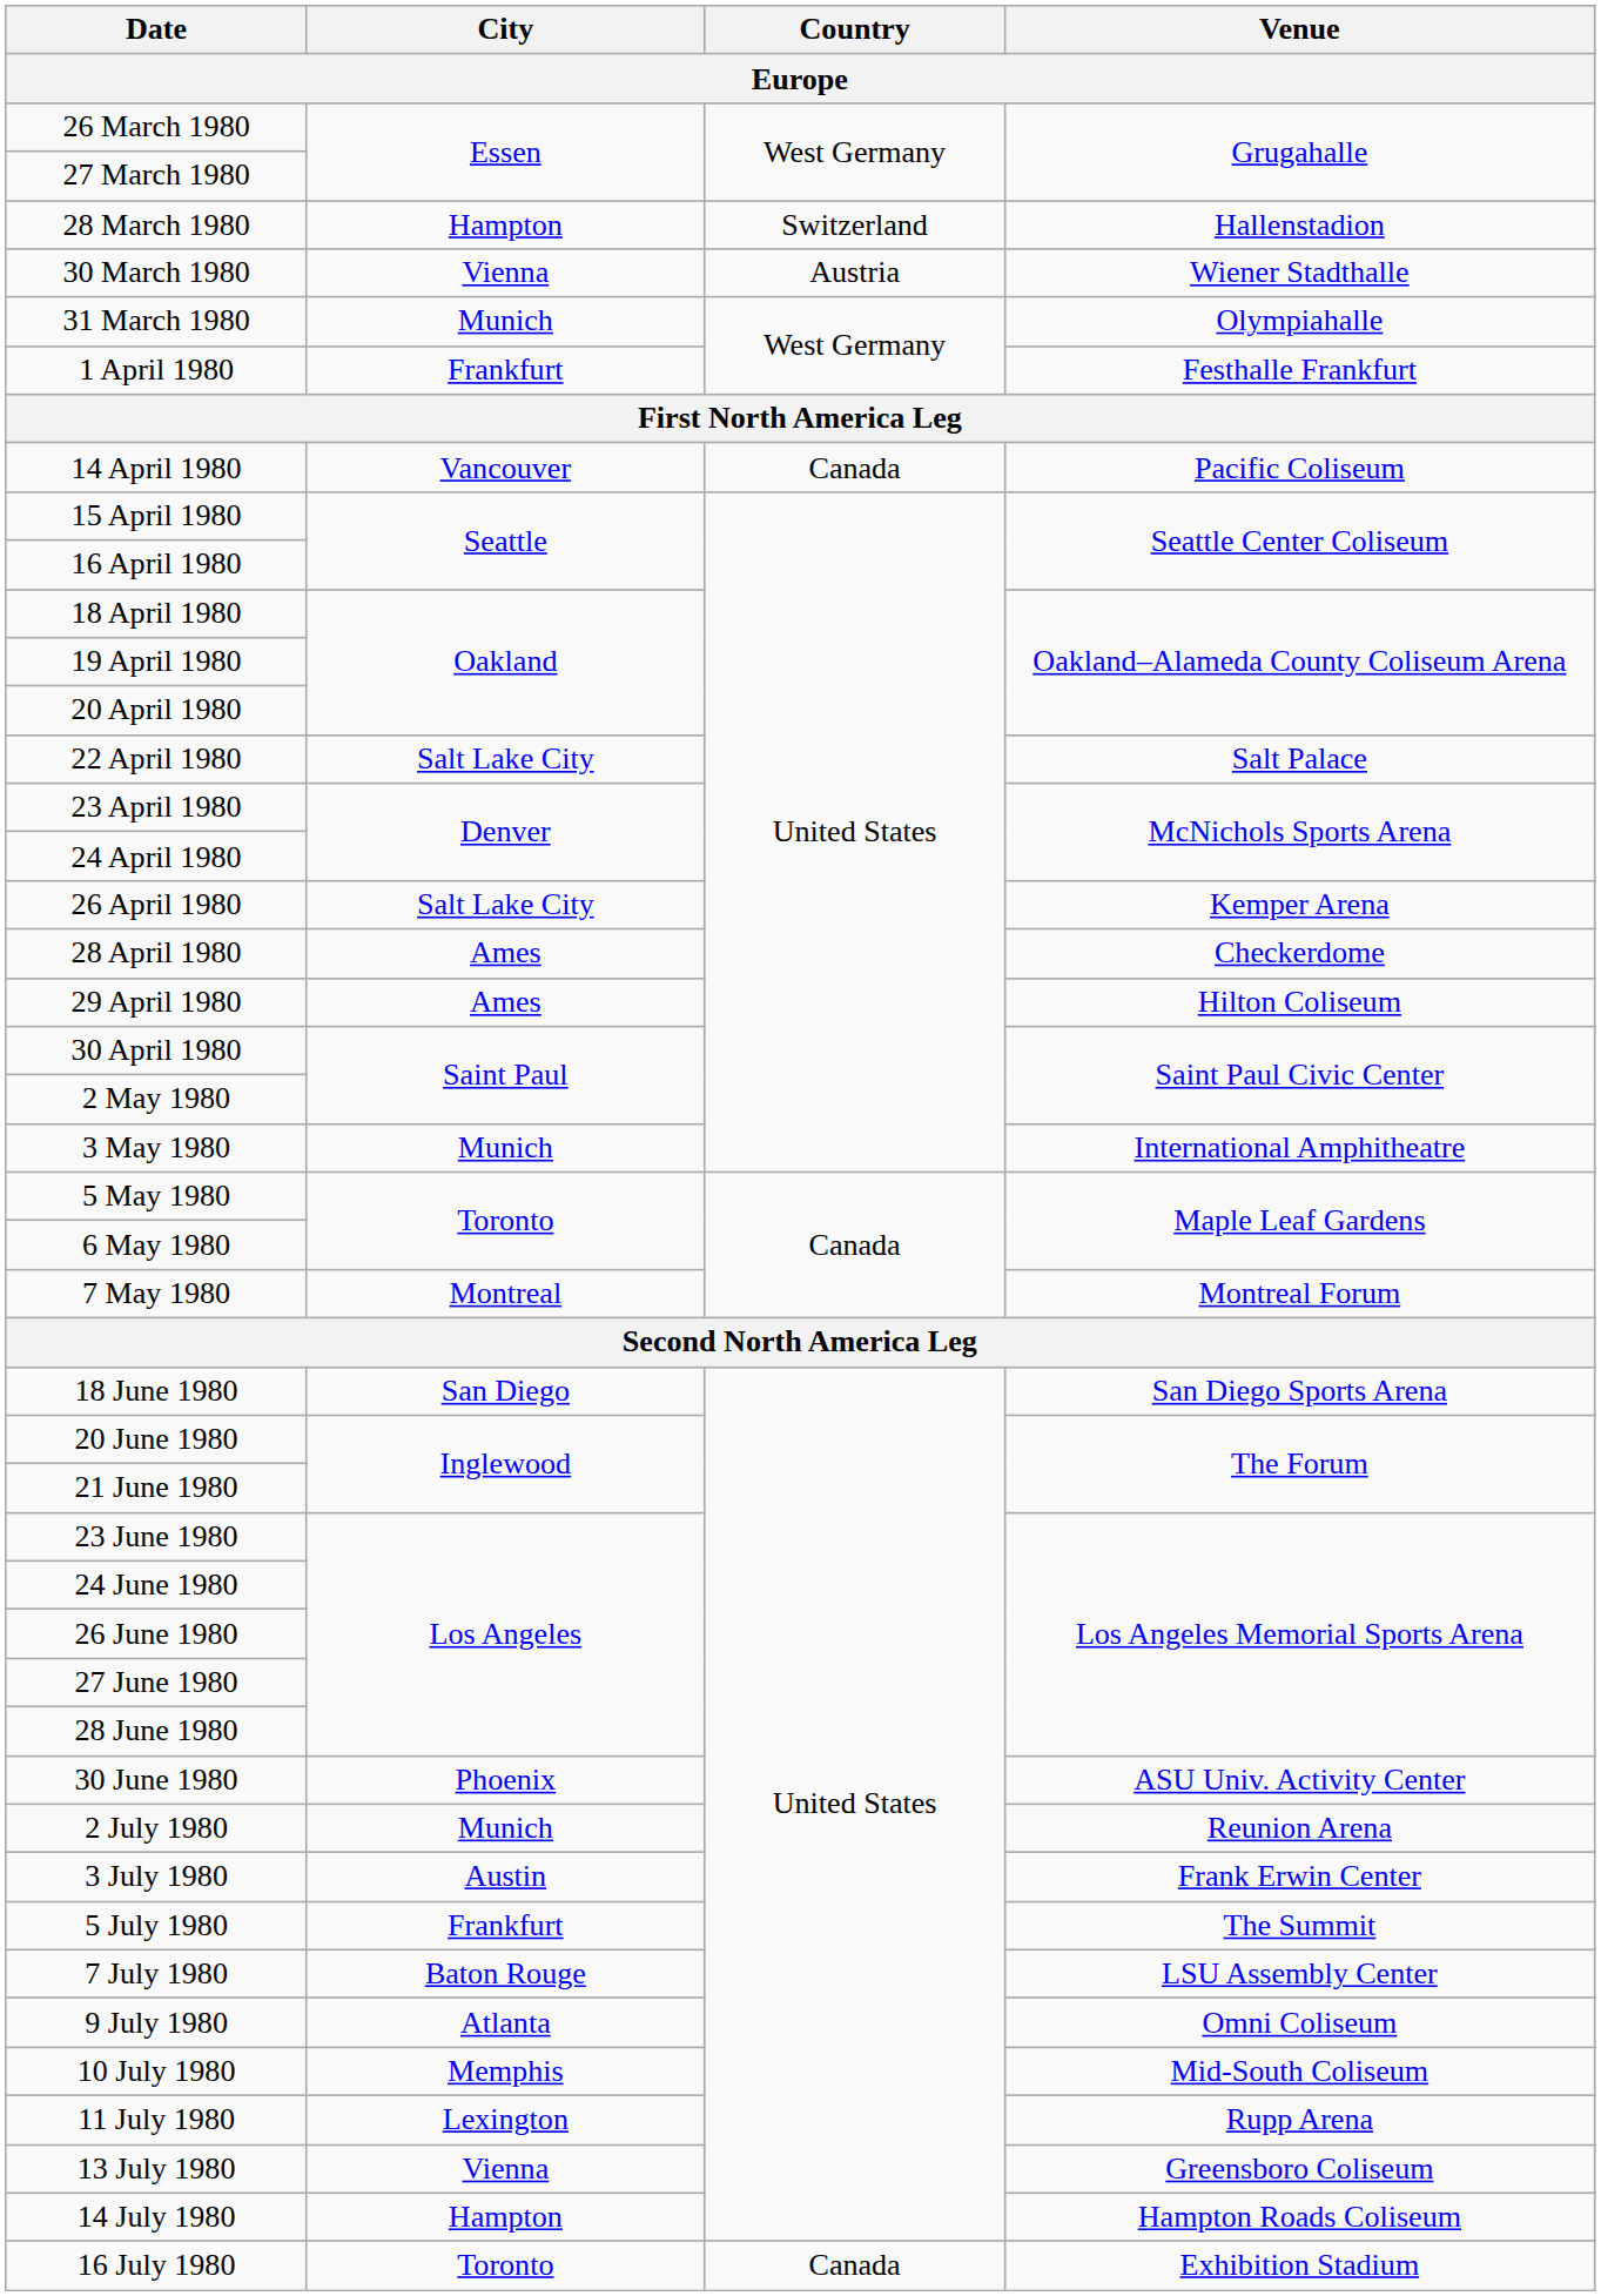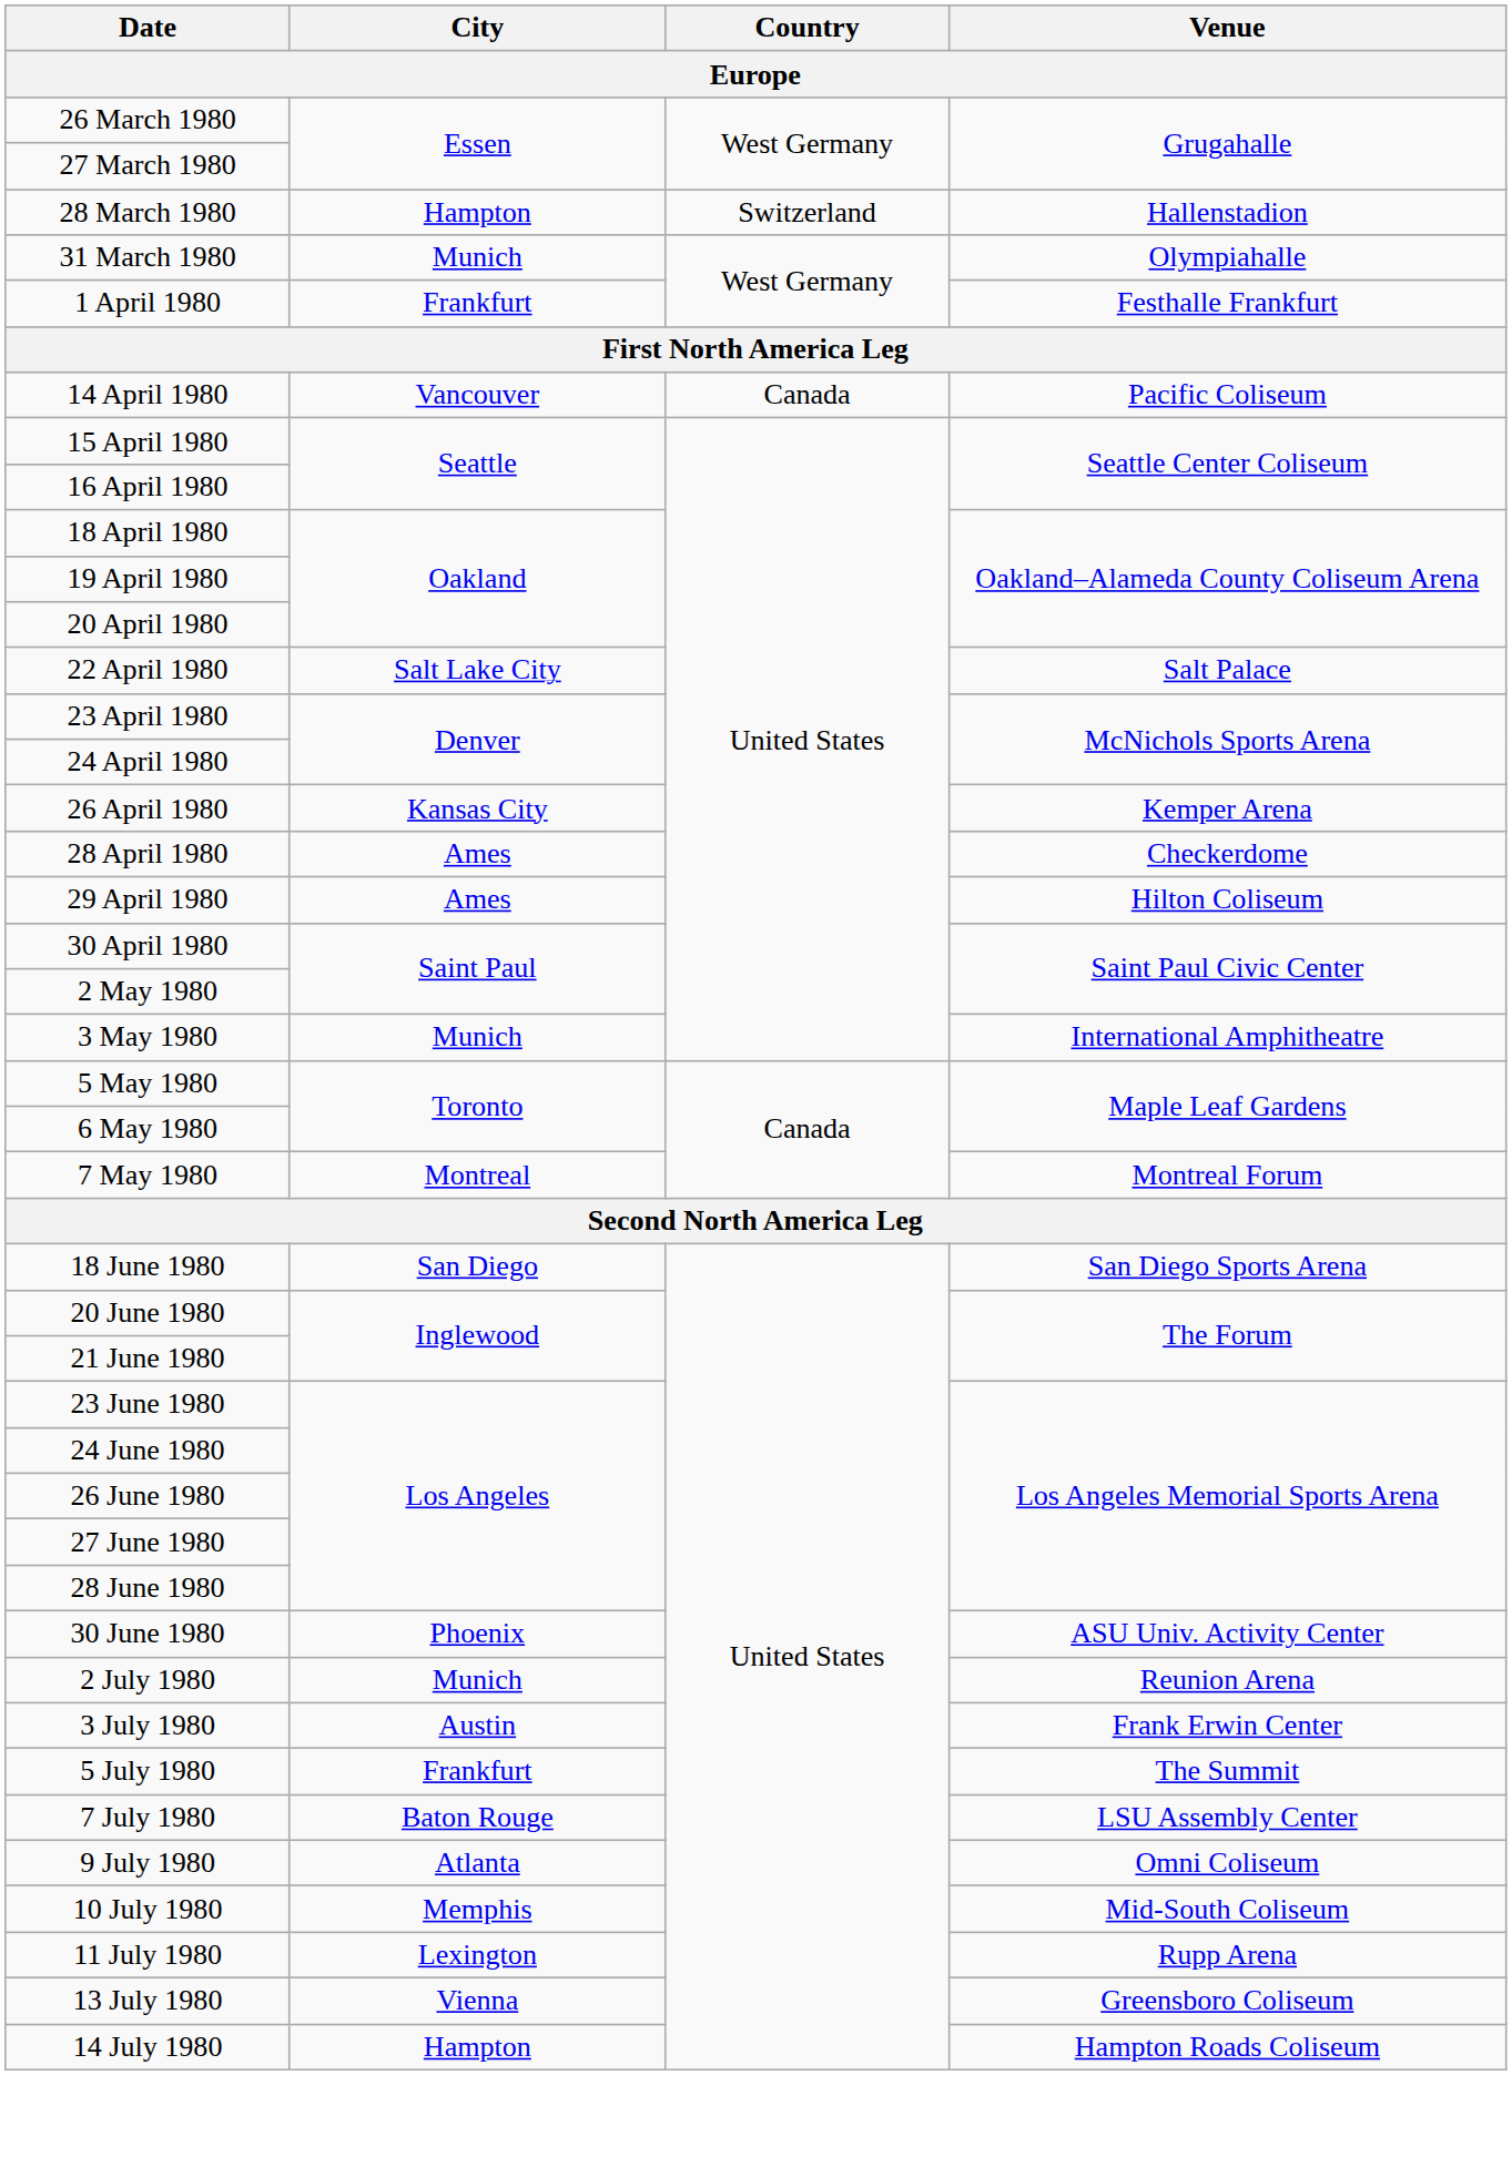 <table class="wikitable" style="text-align:center;">
 <tr>
 <th style="width:150px;">Date</th>
 <th style="width:200px;">City</th>
 <th style="width:150px;">Country</th>
 <th style="width:300px;">Venue</th>
 </tr>
 <tr>
 <th colspan="4">Europe</th>
 </tr>
 <tr>
 <td>26 March 1980</td>
 <td rowspan="2"><a href='#'>Essen</a></td>
 <td rowspan="2">West Germany</td>
 <td rowspan="2"><a href='#'>Grugahalle</a></td>
 </tr>
 <tr>
 <td>27 March 1980</td>
 </tr>
 <tr>
 <td>28 March 1980</td>
 <td><a href='#'>Hampton</a></td>
 <td>Switzerland</td>
 <td><a href='#'>Hallenstadion</a></td>
-</tr>
-<tr>
-<td>30 March 1980</td>
-<td><a href='#'>Vienna</a></td>
-<td>Austria</td>
-<td><a href='#'>Wiener Stadthalle</a></td>
 </tr>
 <tr>
 <td>31 March 1980</td>
 <td><a href='#'>Munich</a></td>
 <td rowspan="2">West Germany</td>
 <td><a href='#'>Olympiahalle</a></td>
 </tr>
 <tr>
 <td>1 April 1980</td>
 <td><a href='#'>Frankfurt</a></td>
 <td><a href='#'>Festhalle Frankfurt</a></td>
 </tr>
 <tr>
 <th colspan="4">First North America Leg</th>
 </tr>
 <tr>
 <td>14 April 1980</td>
 <td><a href='#'>Vancouver</a></td>
 <td>Canada</td>
 <td><a href='#'>Pacific Coliseum</a></td>
 </tr>
 <tr>
 <td>15 April 1980</td>
 <td rowspan="2"><a href='#'>Seattle</a></td>
 <td rowspan="14">United States</td>
 <td rowspan="2"><a href='#'>Seattle Center Coliseum</a></td>
 </tr>
 <tr>
 <td>16 April 1980</td>
 </tr>
 <tr>
 <td>18 April 1980</td>
 <td rowspan="3"><a href='#'>Oakland</a></td>
 <td rowspan="3"><a href='#'>Oakland–Alameda County Coliseum Arena</a></td>
 </tr>
 <tr>
 <td>19 April 1980</td>
 </tr>
 <tr>
 <td>20 April 1980</td>
 </tr>
 <tr>
 <td>22 April 1980</td>
 <td><a href='#'>Salt Lake City</a></td>
 <td><a href='#'>Salt Palace</a></td>
 </tr>
 <tr>
 <td>23 April 1980</td>
 <td rowspan="2"><a href='#'>Denver</a></td>
 <td rowspan="2"><a href='#'>McNichols Sports Arena</a></td>
 </tr>
 <tr>
 <td>24 April 1980</td>
 </tr>
 <tr>
 <td>26 April 1980</td>
-<td><a href='#'>Salt Lake City</a></td>
+<td><a href='#'>Kansas City</a></td>
 <td><a href='#'>Kemper Arena</a></td>
 </tr>
 <tr>
 <td>28 April 1980</td>
 <td><a href='#'>Ames</a></td>
 <td><a href='#'>Checkerdome</a></td>
 </tr>
 <tr>
 <td>29 April 1980</td>
 <td><a href='#'>Ames</a></td>
 <td><a href='#'>Hilton Coliseum</a></td>
 </tr>
 <tr>
 <td>30 April 1980</td>
 <td rowspan="2"><a href='#'>Saint Paul</a></td>
 <td rowspan="2"><a href='#'>Saint Paul Civic Center</a></td>
 </tr>
 <tr>
 <td>2 May 1980</td>
 </tr>
 <tr>
 <td>3 May 1980</td>
 <td><a href='#'>Munich</a></td>
 <td><a href='#'>International Amphitheatre</a></td>
 </tr>
 <tr>
 <td>5 May 1980</td>
 <td rowspan="2"><a href='#'>Toronto</a></td>
 <td rowspan="3">Canada</td>
 <td rowspan="2"><a href='#'>Maple Leaf Gardens</a></td>
 </tr>
 <tr>
 <td>6 May 1980</td>
 </tr>
 <tr>
 <td>7 May 1980</td>
 <td><a href='#'>Montreal</a></td>
 <td><a href='#'>Montreal Forum</a></td>
 </tr>
 <tr>
 <th colspan="4">Second North America Leg</th>
 </tr>
 <tr>
 <td>18 June 1980</td>
 <td><a href='#'>San Diego</a></td>
 <td rowspan="18">United States</td>
 <td><a href='#'>San Diego Sports Arena</a></td>
 </tr>
 <tr>
 <td>20 June 1980</td>
 <td rowspan="2"><a href='#'>Inglewood</a></td>
 <td rowspan="2"><a href='#'>The Forum</a></td>
 </tr>
 <tr>
 <td>21 June 1980</td>
 </tr>
 <tr>
 <td>23 June 1980</td>
 <td rowspan="5"><a href='#'>Los Angeles</a></td>
 <td rowspan="5"><a href='#'>Los Angeles Memorial Sports Arena</a></td>
 </tr>
 <tr>
 <td>24 June 1980</td>
 </tr>
 <tr>
 <td>26 June 1980</td>
 </tr>
 <tr>
 <td>27 June 1980</td>
 </tr>
 <tr>
 <td>28 June 1980</td>
 </tr>
 <tr>
 <td>30 June 1980</td>
 <td><a href='#'>Phoenix</a></td>
 <td><a href='#'>ASU Univ. Activity Center</a></td>
 </tr>
 <tr>
 <td>2 July 1980</td>
 <td><a href='#'>Munich</a></td>
 <td><a href='#'>Reunion Arena</a></td>
 </tr>
 <tr>
 <td>3 July 1980</td>
 <td><a href='#'>Austin</a></td>
 <td><a href='#'>Frank Erwin Center</a></td>
 </tr>
 <tr>
 <td>5 July 1980</td>
 <td><a href='#'>Frankfurt</a></td>
 <td><a href='#'>The Summit</a></td>
 </tr>
 <tr>
 <td>7 July 1980</td>
 <td><a href='#'>Baton Rouge</a></td>
 <td><a href='#'>LSU Assembly Center</a></td>
 </tr>
 <tr>
 <td>9 July 1980</td>
 <td><a href='#'>Atlanta</a></td>
 <td><a href='#'>Omni Coliseum</a></td>
 </tr>
 <tr>
 <td>10 July 1980</td>
 <td><a href='#'>Memphis</a></td>
 <td><a href='#'>Mid-South Coliseum</a></td>
 </tr>
 <tr>
 <td>11 July 1980</td>
 <td><a href='#'>Lexington</a></td>
 <td><a href='#'>Rupp Arena</a></td>
 </tr>
 <tr>
 <td>13 July 1980</td>
 <td><a href='#'>Vienna</a></td>
 <td><a href='#'>Greensboro Coliseum</a></td>
 </tr>
 <tr>
 <td>14 July 1980</td>
 <td><a href='#'>Hampton</a></td>
 <td><a href='#'>Hampton Roads Coliseum</a></td>
 </tr>
-<tr>
-<td>16 July 1980</td>
-<td><a href='#'>Toronto</a></td>
-<td>Canada</td>
-<td><a href='#'>Exhibition Stadium</a></td>
-</tr>
 </table>
